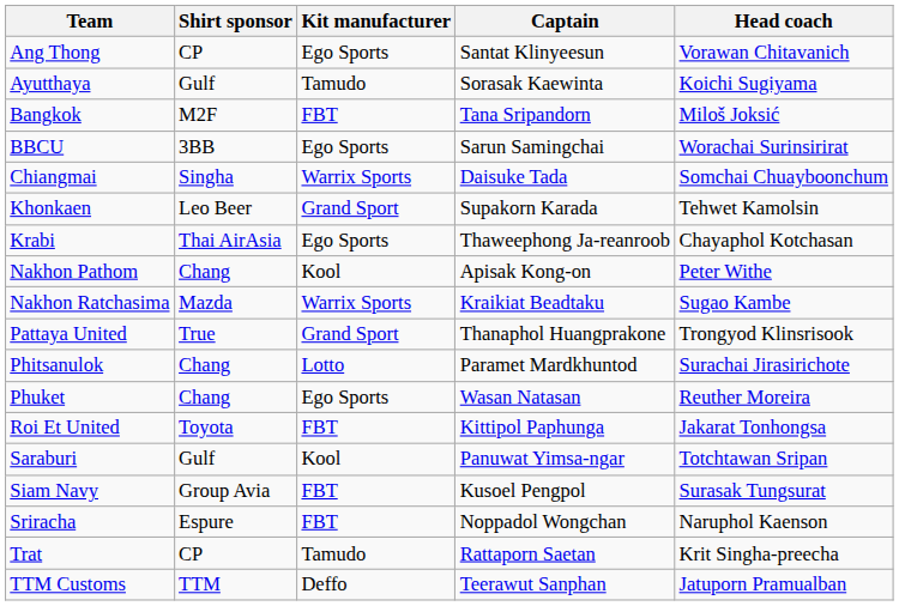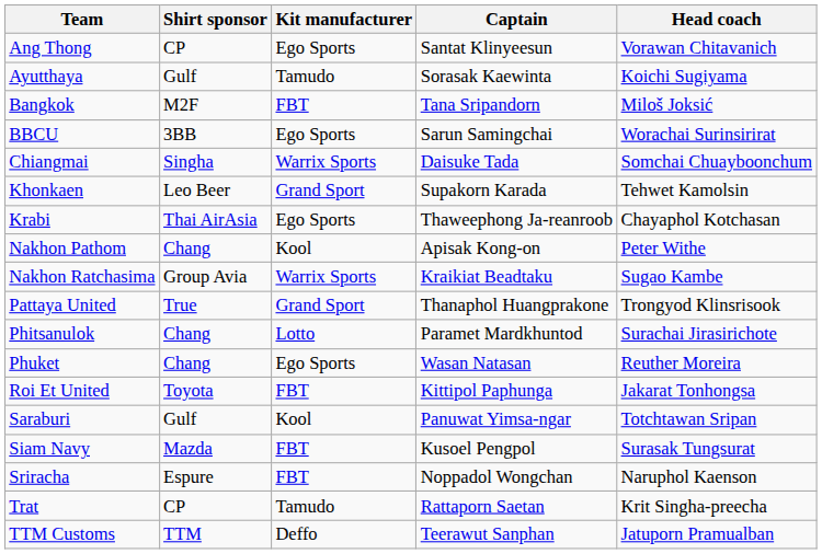 <table class="wikitable sortable" style="text-align: left;">
 <tr>
 <th>Team</th>
 <th>Shirt sponsor</th>
 <th>Kit manufacturer</th>
 <th>Captain</th>
 <th>Head coach</th>
 </tr>
 <tr>
 <td><a href='#'>Ang Thong</a></td>
 <td>CP</td>
 <td>Ego Sports</td>
 <td> Santat Klinyeesun</td>
 <td> <a href='#'>Vorawan Chitavanich</a></td>
 </tr>
 <tr>
 <td><a href='#'>Ayutthaya</a></td>
 <td>Gulf</td>
 <td>Tamudo</td>
 <td> Sorasak Kaewinta</td>
 <td> <a href='#'>Koichi Sugiyama</a></td>
 </tr>
 <tr>
 <td><a href='#'>Bangkok</a></td>
 <td>M2F</td>
 <td><a href='#'>FBT</a></td>
 <td> <a href='#'>Tana Sripandorn</a></td>
 <td> <a href='#'>Miloš Joksić</a></td>
 </tr>
 <tr>
 <td><a href='#'>BBCU</a></td>
 <td>3BB</td>
 <td>Ego Sports</td>
 <td> Sarun Samingchai</td>
 <td> <a href='#'>Worachai Surinsirirat</a></td>
 </tr>
 <tr>
 <td><a href='#'>Chiangmai</a></td>
 <td><a href='#'>Singha</a></td>
 <td><a href='#'>Warrix Sports</a></td>
 <td> <a href='#'>Daisuke Tada</a></td>
 <td> <a href='#'>Somchai Chuayboonchum</a></td>
 </tr>
 <tr>
 <td><a href='#'>Khonkaen</a></td>
 <td>Leo Beer</td>
 <td><a href='#'>Grand Sport</a></td>
 <td> Supakorn Karada</td>
 <td> Tehwet Kamolsin</td>
 </tr>
 <tr>
 <td><a href='#'>Krabi</a></td>
 <td><a href='#'>Thai AirAsia</a></td>
 <td>Ego Sports</td>
 <td> Thaweephong Ja-reanroob</td>
 <td> Chayaphol Kotchasan</td>
 </tr>
 <tr>
 <td><a href='#'>Nakhon Pathom</a></td>
 <td><a href='#'>Chang</a></td>
 <td>Kool</td>
 <td> Apisak Kong-on</td>
 <td> <a href='#'>Peter Withe</a></td>
 </tr>
 <tr>
 <td><a href='#'>Nakhon Ratchasima</a></td>
-<td><a href='#'>Mazda</a></td>
+<td>Group Avia</td>
 <td><a href='#'>Warrix Sports</a></td>
 <td> <a href='#'>Kraikiat Beadtaku</a></td>
 <td> <a href='#'>Sugao Kambe</a></td>
 </tr>
 <tr>
 <td><a href='#'>Pattaya United</a></td>
 <td><a href='#'>True</a></td>
 <td><a href='#'>Grand Sport</a></td>
 <td> Thanaphol Huangprakone</td>
 <td> Trongyod Klinsrisook</td>
 </tr>
 <tr>
 <td><a href='#'>Phitsanulok</a></td>
 <td><a href='#'>Chang</a></td>
 <td><a href='#'>Lotto</a></td>
 <td> Paramet Mardkhuntod</td>
 <td> <a href='#'>Surachai Jirasirichote</a></td>
 </tr>
 <tr>
 <td><a href='#'>Phuket</a></td>
 <td><a href='#'>Chang</a></td>
 <td>Ego Sports</td>
 <td> <a href='#'>Wasan Natasan</a></td>
 <td> <a href='#'>Reuther Moreira</a></td>
 </tr>
 <tr>
 <td><a href='#'>Roi Et United</a></td>
 <td><a href='#'>Toyota</a></td>
 <td><a href='#'>FBT</a></td>
 <td> <a href='#'>Kittipol Paphunga</a></td>
 <td> <a href='#'>Jakarat Tonhongsa</a></td>
 </tr>
 <tr>
 <td><a href='#'>Saraburi</a></td>
 <td>Gulf</td>
 <td>Kool</td>
 <td> <a href='#'>Panuwat Yimsa-ngar</a></td>
 <td> <a href='#'>Totchtawan Sripan</a></td>
 </tr>
 <tr>
 <td><a href='#'>Siam Navy</a></td>
-<td>Group Avia</td>
+<td><a href='#'>Mazda</a></td>
 <td><a href='#'>FBT</a></td>
 <td> Kusoel Pengpol</td>
 <td> <a href='#'>Surasak Tungsurat</a></td>
 </tr>
 <tr>
 <td><a href='#'>Sriracha</a></td>
 <td>Espure</td>
 <td><a href='#'>FBT</a></td>
 <td> Noppadol Wongchan</td>
 <td> Naruphol Kaenson</td>
 </tr>
 <tr>
 <td><a href='#'>Trat</a></td>
 <td>CP</td>
 <td>Tamudo</td>
 <td> <a href='#'>Rattaporn Saetan</a></td>
 <td> Krit Singha-preecha</td>
 </tr>
 <tr>
 <td><a href='#'>TTM Customs</a></td>
 <td><a href='#'>TTM</a></td>
 <td>Deffo</td>
 <td> <a href='#'>Teerawut Sanphan</a></td>
 <td> <a href='#'>Jatuporn Pramualban</a></td>
 </tr>
 </table>
